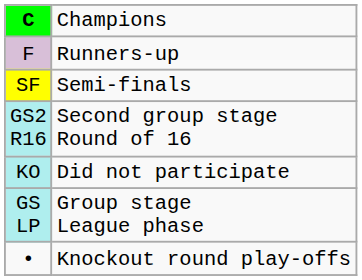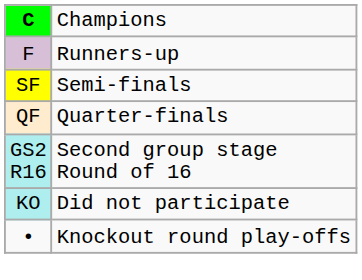 <table class=wikitable style="text-align:center;font-size:85%">
 <tr>
 <td bgcolor=#00ff00><strong>C</strong></td>
 <td align=left>Champions</td>
 </tr>
 <tr>
 <td bgcolor=thistle>F</td>
 <td align=left>Runners-up</td>
 </tr>
 <tr>
 <td bgcolor=yellow>SF</td>
 <td align=left>Semi-finals</td>
 </tr>
 <tr>
+<td bgcolor=#ffebcd>QF</td>
+<td align=left>Quarter-finals</td>
+</tr>
+<tr>
 <td bgcolor=#afeeee>GS2<br>R16</td>
 <td align=left>Second group stage<br>Round of 16</td>
 </tr>
 <tr>
 <td bgcolor=#afeeee>KO</td>
 <td align=left>Did not participate</td>
 </tr>
 <tr>
-<td bgcolor=#afeeee>GS<br>LP</td>
-<td align=left>Group stage<br>League phase</td>
-</tr>
-<tr>
 <td>•</td>
 <td align=left>Knockout round play-offs</td>
 </tr>
 </table>
